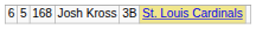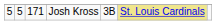 <table class="wikitable">
 <tr>
 </tr>
 <tr>
 </tr>
 <tr align="center">
-<td>6</td>
 <td>5</td>
-<td>168</td>
+<td>5</td>
+<td>171</td>
 <td align="left">Josh Kross</td>
 <td>3B</td>
 <td align="left" style="background: khaki;"><a href='#'>St. Louis Cardinals</a></td>
 <td></td>
 </tr>
 </table>
